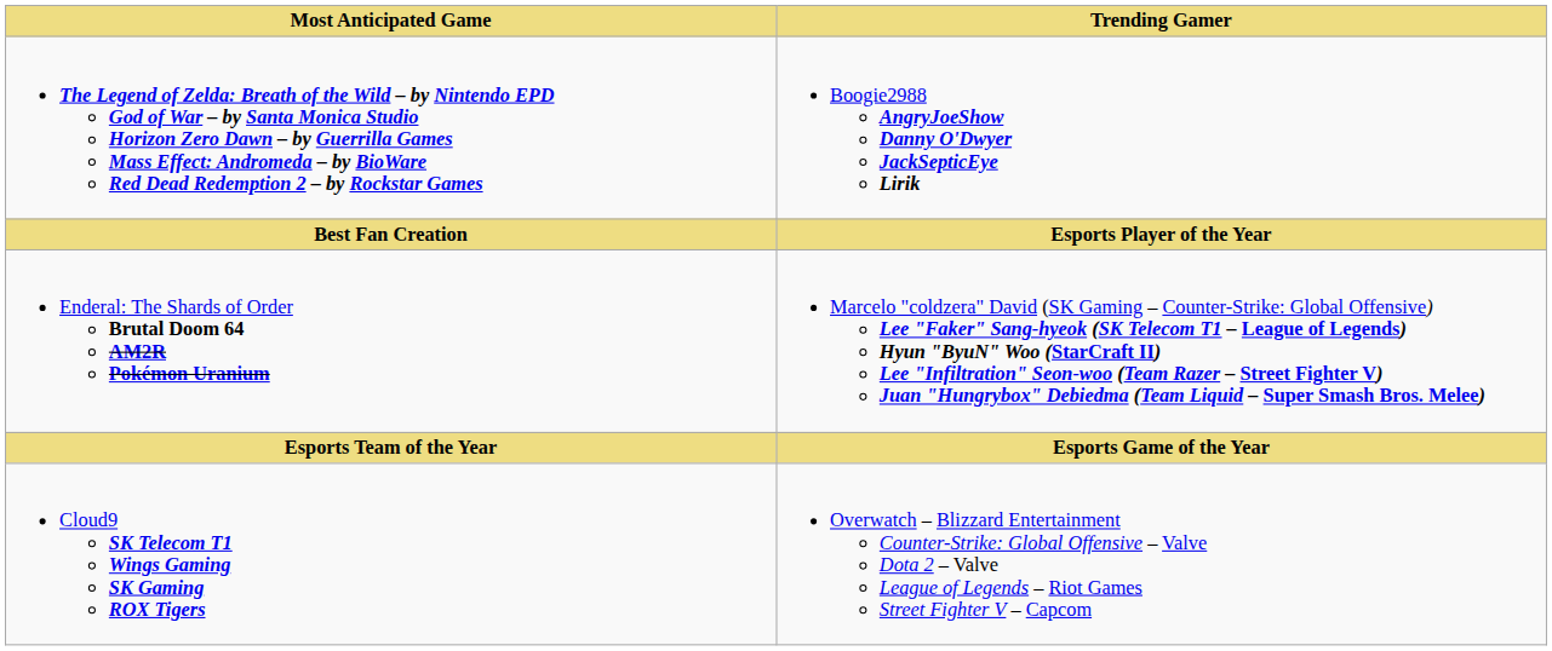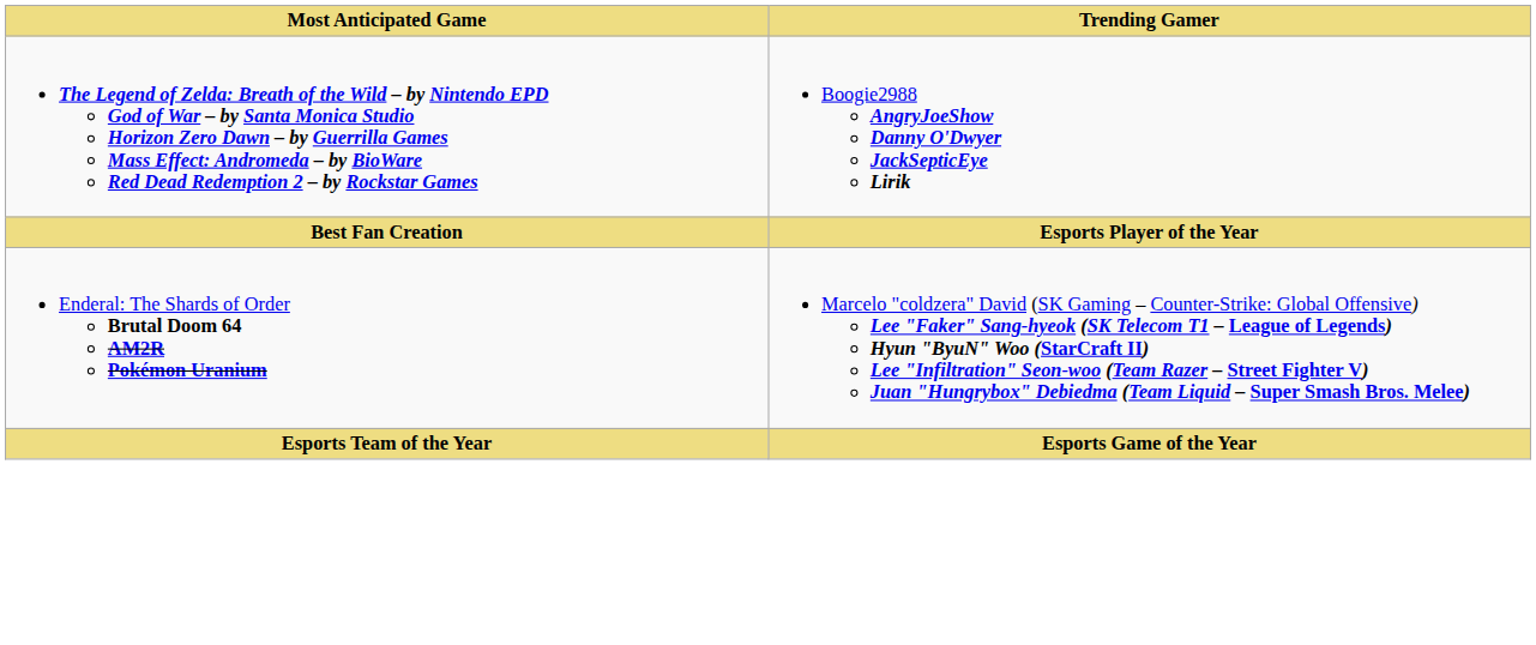 <table class=wikitable>
 <tr>
 <th style="background:#eedd82; width:50%">Most Anticipated Game</th>
 <th style="background:#eedd82; width:50%">Trending Gamer</th>
 </tr>
 <tr>
 <td valign="top"><br><ul><li><strong><em><a href='#'>The Legend of Zelda: Breath of the Wild</a><em> – by <a href='#'>Nintendo EPD</a><strong><ul><li></em><a href='#'>God of War</a><em> – by <a href='#'>Santa Monica Studio</a></li><li></em><a href='#'>Horizon Zero Dawn</a><em> – by <a href='#'>Guerrilla Games</a></li><li></em><a href='#'>Mass Effect: Andromeda</a><em> – by <a href='#'>BioWare</a></li><li></em><a href='#'>Red Dead Redemption 2</a><em> – by <a href='#'>Rockstar Games</a></li></ul></li></ul></td>
 <td valign="top"><br><ul><li></em></strong><a href='#'>Boogie2988</a><strong><em><ul><li><a href='#'>AngryJoeShow</a></li><li><a href='#'>Danny O'Dwyer</a></li><li><a href='#'>JackSepticEye</a></li><li>Lirik</li></ul></li></ul></td>
 </tr>
 <tr>
 <th style="background:#eedd82; width:50em;">Best Fan Creation</th>
 <th style="background:#eedd82; width:50%">Esports Player of the Year</th>
 </tr>
 <tr>
 <td valign="top"><br><ul><li></em></strong><a href='#'>Enderal: The Shards of Order</a><strong><em><ul><li></em>Brutal Doom 64<em></li><li><s></em><a href='#'>AM2R</a><em></s></li><li><s></em><a href='#'>Pokémon Uranium</a><em></s></li></ul></li></ul></td>
 <td valign="top"><br><ul><li></strong><a href='#'>Marcelo "coldzera" David</a> (<a href='#'>SK Gaming</a> – </em><a href='#'>Counter-Strike: Global Offensive</a><em>)<strong><ul><li><a href='#'>Lee "Faker" Sang-hyeok</a> (<a href='#'>SK Telecom T1</a> – </em><a href='#'>League of Legends</a><em>)</li><li>Hyun "ByuN" Woo (</em><a href='#'>StarCraft II</a><em>)</li><li><a href='#'>Lee "Infiltration" Seon-woo</a> (<a href='#'>Team Razer</a> – </em><a href='#'>Street Fighter V</a><em>)</li><li><a href='#'>Juan "Hungrybox" Debiedma</a> (<a href='#'>Team Liquid</a> – </em><a href='#'>Super Smash Bros. Melee</a><em>)</li></ul></li></ul></td>
 </tr>
 <tr>
 <th style="background:#eedd82; width:50%">Esports Team of the Year</th>
 <th style="background:#eedd82; width:50em;">Esports Game of the Year</th>
 </tr>
-<tr>
-<td valign="top"><br><ul><li></em></strong><a href='#'>Cloud9</a><strong><em><ul><li><a href='#'>SK Telecom T1</a></li><li><a href='#'>Wings Gaming</a></li><li><a href='#'>SK Gaming</a></li><li><a href='#'>ROX Tigers</a></li></ul></li></ul></td>
-<td valign="top"><br><ul><li></em></strong><a href='#'>Overwatch</a></em> – <a href='#'>Blizzard Entertainment</a></strong><ul><li><em><a href='#'>Counter-Strike: Global Offensive</a></em> – <a href='#'>Valve</a></li><li><em><a href='#'>Dota 2</a></em> – Valve</li><li><em><a href='#'>League of Legends</a></em> – <a href='#'>Riot Games</a></li><li><em><a href='#'>Street Fighter V</a></em> – <a href='#'>Capcom</a></li></ul></li></ul></td>
-</tr>
 </table>
